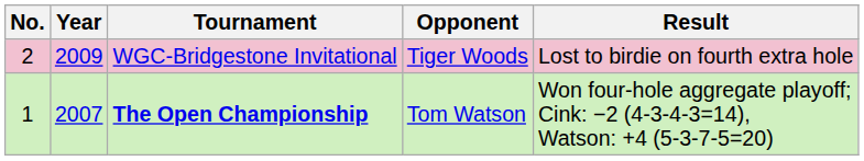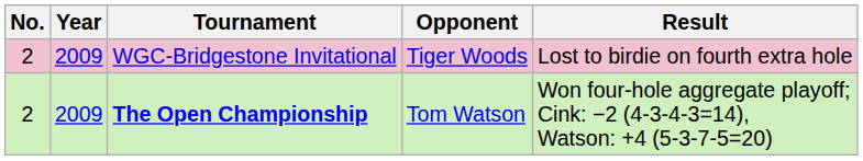 <table class="wikitable" style="font-size:95%;">
 <tr>
 <th>No.</th>
 <th>Year</th>
 <th>Tournament</th>
 <th>Opponent</th>
 <th>Result</th>
 </tr>
 <tr style="background:#F2C1D1;">
 <td align=center>2</td>
 <td><a href='#'>2009</a></td>
 <td><a href='#'>WGC-Bridgestone Invitational</a></td>
 <td> <a href='#'>Tiger Woods</a></td>
 <td>Lost to birdie on fourth extra hole</td>
 </tr>
 <tr style="background:#D0F0C0;">
-<td align=center>1</td>
-<td><a href='#'>2007</a></td>
+<td align=center>2</td>
+<td><a href='#'>2009</a></td>
 <td><strong><a href='#'>The Open Championship</a></strong></td>
 <td> <a href='#'>Tom Watson</a></td>
 <td>Won four-hole aggregate playoff;<br>Cink: −2 (4-3-4-3=14),<br>Watson: +4 (5-3-7-5=20)</td>
 </tr>
 </table>
